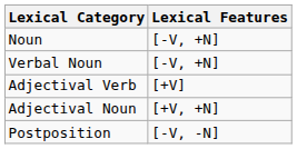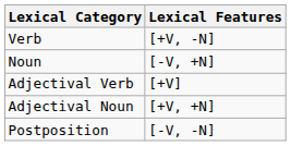 <table class="wikitable">
 <tr>
 <th>Lexical Category<br></th>
 <th>Lexical Features<br></th>
 </tr>
 <tr>
-<td>Noun</td>
-<td>[-V, +N]</td>
+<td>Verb</td>
+<td>[+V, -N]</td>
 </tr>
 <tr>
-<td>Verbal Noun</td>
+<td>Noun</td>
 <td>[-V, +N]</td>
 </tr>
 <tr>
 <td>Adjectival Verb</td>
 <td>[+V]</td>
 </tr>
 <tr>
 <td>Adjectival Noun</td>
 <td>[+V, +N]</td>
 </tr>
 <tr>
 <td>Postposition</td>
 <td>[-V, -N]</td>
 </tr>
 </table>
